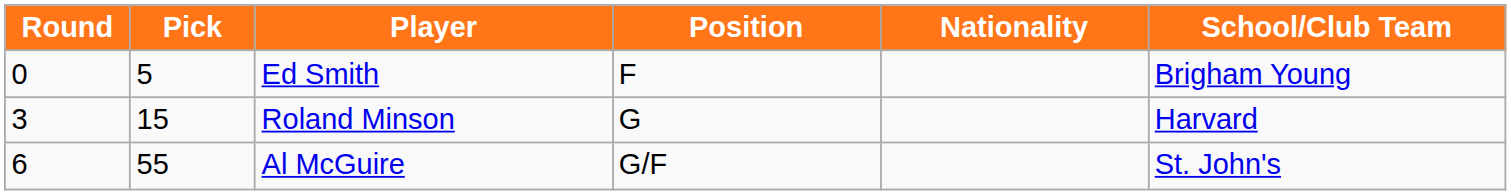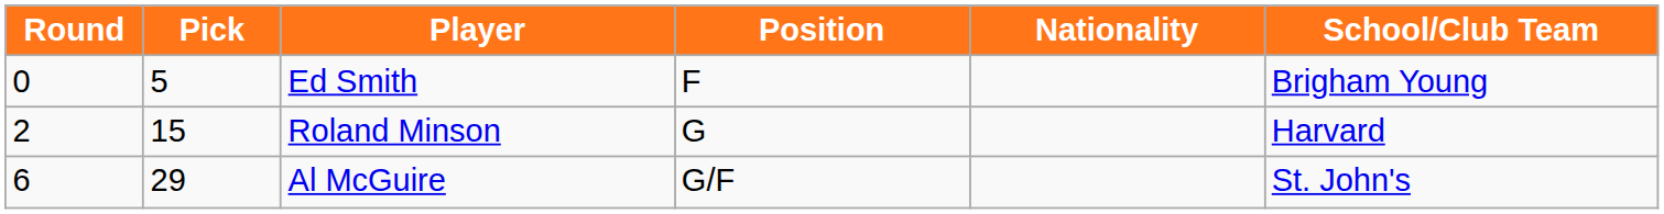 <table class="wikitable sortable sortable">
 <tr>
 <th style="background:#FF7518;color:#FFFFFF;" width="7%">Round</th>
 <th style="background:#FF7518;color:#FFFFFF;" width="7%">Pick</th>
 <th style="background:#FF7518;color:#FFFFFF;" width="20%">Player</th>
 <th style="background:#FF7518;color:#FFFFFF;" width="15%">Position</th>
 <th style="background:#FF7518;color:#FFFFFF;" width="15%">Nationality</th>
 <th style="background:#FF7518;color:#FFFFFF;" width="20%">School/Club Team</th>
 </tr>
 <tr>
 <td>0</td>
 <td>5</td>
 <td><a href='#'>Ed Smith</a></td>
 <td>F</td>
 <td></td>
 <td><a href='#'>Brigham Young</a></td>
 </tr>
 <tr>
-<td>3</td>
+<td>2</td>
 <td>15</td>
 <td><a href='#'>Roland Minson</a></td>
 <td>G</td>
 <td></td>
 <td><a href='#'>Harvard</a></td>
 </tr>
 <tr>
 <td>6</td>
-<td>55</td>
+<td>29</td>
 <td><a href='#'>Al McGuire</a></td>
 <td>G/F</td>
 <td></td>
 <td><a href='#'>St. John's</a></td>
 </tr>
 </table>
